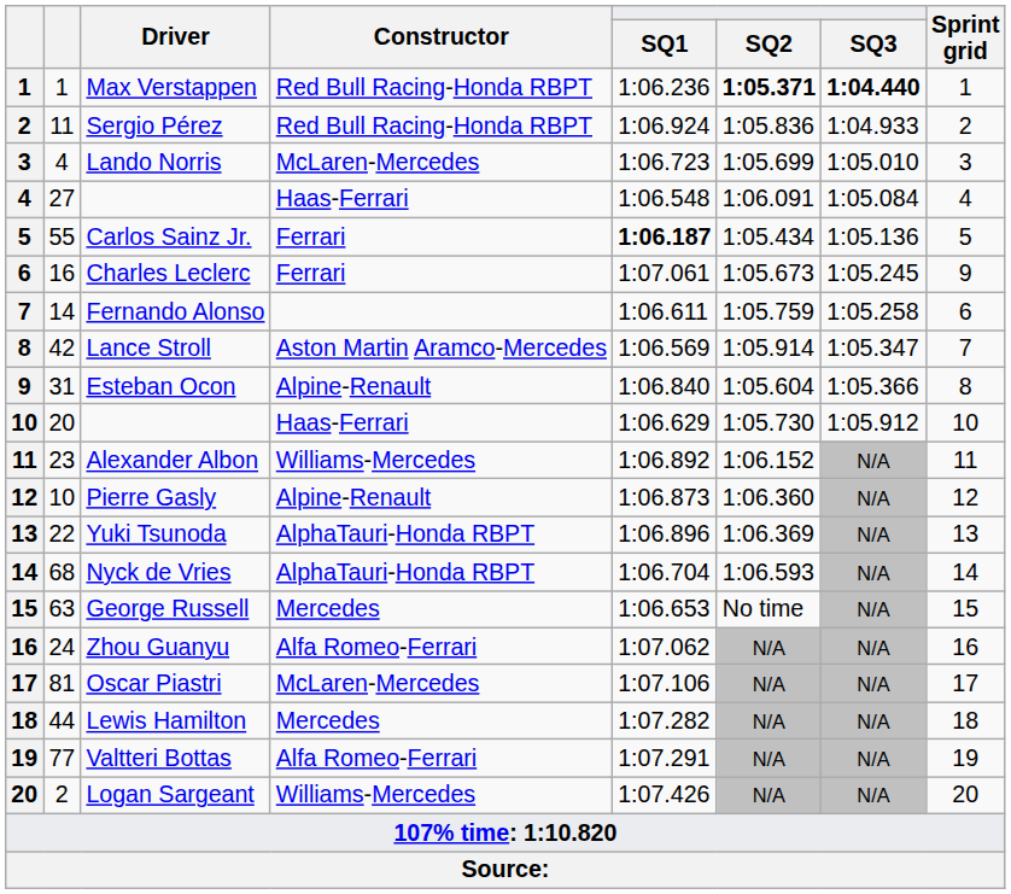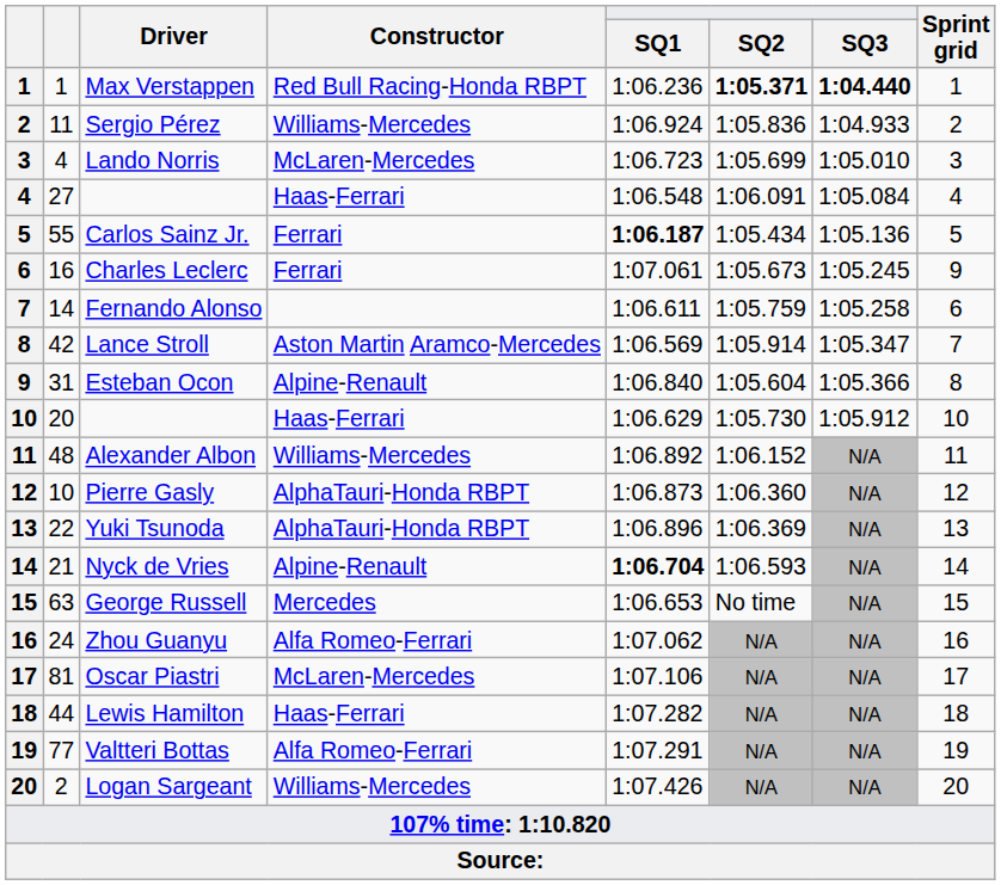 <table class="wikitable sortable" style="font-size: 85%;">
 <tr>
 <th rowspan="2"></th>
 <th rowspan="2"></th>
 <th rowspan="2">Driver</th>
 <th rowspan="2">Constructor</th>
 <th colspan="3" style="background:#eaecf0; text-align:center;"></th>
 <th rowspan="2">Sprint<br>grid</th>
 </tr>
 <tr>
 <th scope="col">SQ1</th>
 <th scope="col">SQ2</th>
 <th scope="col">SQ3</th>
 </tr>
 <tr>
 <th scope="row">1</th>
 <td align="center">1</td>
 <td data-sort-value="ver"> <a href='#'>Max Verstappen</a></td>
 <td><a href='#'>Red Bull Racing</a>-<a href='#'>Honda RBPT</a></td>
 <td>1:06.236</td>
 <td><strong>1:05.371</strong></td>
 <td><strong>1:04.440</strong></td>
 <td align="center">1</td>
 </tr>
 <tr>
 <th scope="row">2</th>
 <td align="center">11</td>
 <td data-sort-value="per"> <a href='#'>Sergio Pérez</a></td>
-<td><a href='#'>Red Bull Racing</a>-<a href='#'>Honda RBPT</a></td>
+<td><a href='#'>Williams</a>-<a href='#'>Mercedes</a></td>
 <td>1:06.924</td>
 <td>1:05.836</td>
 <td>1:04.933</td>
 <td align="center">2</td>
 </tr>
 <tr>
 <th scope="row">3</th>
 <td align="center">4</td>
 <td data-sort-value="nor"> <a href='#'>Lando Norris</a></td>
 <td><a href='#'>McLaren</a>-<a href='#'>Mercedes</a></td>
 <td>1:06.723</td>
 <td>1:05.699</td>
 <td>1:05.010</td>
 <td align="center">3</td>
 </tr>
 <tr>
 <th scope="row">4</th>
 <td align="center">27</td>
 <td data-sort-value="hul"></td>
 <td><a href='#'>Haas</a>-<a href='#'>Ferrari</a></td>
 <td>1:06.548</td>
 <td>1:06.091</td>
 <td>1:05.084</td>
 <td align="center">4</td>
 </tr>
 <tr>
 <th scope="row">5</th>
 <td align="center">55</td>
 <td data-sort-value="sai"> <a href='#'>Carlos Sainz Jr.</a></td>
 <td><a href='#'>Ferrari</a></td>
 <td><strong>1:06.187</strong></td>
 <td>1:05.434</td>
 <td>1:05.136</td>
 <td align="center">5</td>
 </tr>
 <tr>
 <th scope="row">6</th>
 <td align="center">16</td>
 <td data-sort-value="lec"> <a href='#'>Charles Leclerc</a></td>
 <td><a href='#'>Ferrari</a></td>
 <td>1:07.061</td>
 <td>1:05.673</td>
 <td>1:05.245</td>
 <td align="center" data-sort-value="9">9</td>
 </tr>
 <tr>
 <th scope="row">7</th>
 <td align="center">14</td>
 <td data-sort-value="alo"> <a href='#'>Fernando Alonso</a></td>
 <td></td>
 <td>1:06.611</td>
 <td>1:05.759</td>
 <td>1:05.258</td>
 <td align="center">6</td>
 </tr>
 <tr>
 <th scope="row">8</th>
 <td align="center">42</td>
 <td data-sort-value="str"> <a href='#'>Lance Stroll</a></td>
 <td><a href='#'>Aston Martin</a> <a href='#'>Aramco</a>-<a href='#'>Mercedes</a></td>
 <td>1:06.569</td>
 <td>1:05.914</td>
 <td>1:05.347</td>
 <td align="center">7</td>
 </tr>
 <tr>
 <th scope="row">9</th>
 <td align="center">31</td>
 <td data-sort-value="oco"> <a href='#'>Esteban Ocon</a></td>
 <td><a href='#'>Alpine</a>-<a href='#'>Renault</a></td>
 <td>1:06.840</td>
 <td>1:05.604</td>
 <td>1:05.366</td>
 <td align="center">8</td>
 </tr>
 <tr>
 <th scope="row">10</th>
 <td align="center">20</td>
 <td data-sort-value="mag"></td>
 <td><a href='#'>Haas</a>-<a href='#'>Ferrari</a></td>
 <td>1:06.629</td>
 <td>1:05.730</td>
 <td>1:05.912</td>
 <td align="center">10</td>
 </tr>
 <tr>
 <th scope="row">11</th>
-<td align="center">23</td>
+<td align="center">48</td>
 <td data-sort-value="alb"> <a href='#'>Alexander Albon</a></td>
 <td><a href='#'>Williams</a>-<a href='#'>Mercedes</a></td>
 <td>1:06.892</td>
 <td>1:06.152</td>
 <td data-sort-value="11" align="center" style="background: silver"><small>N/A</small></td>
 <td align="center">11</td>
 </tr>
 <tr>
 <th scope="row">12</th>
 <td align="center">10</td>
 <td data-sort-value="gas"> <a href='#'>Pierre Gasly</a></td>
-<td><a href='#'>Alpine</a>-<a href='#'>Renault</a></td>
+<td><a href='#'>AlphaTauri</a>-<a href='#'>Honda RBPT</a></td>
 <td>1:06.873</td>
 <td>1:06.360</td>
 <td data-sort-value="12" align="center" style="background: silver"><small>N/A</small></td>
 <td align="center">12</td>
 </tr>
 <tr>
 <th scope="row">13</th>
 <td align="center">22</td>
 <td data-sort-value="tsu"> <a href='#'>Yuki Tsunoda</a></td>
 <td><a href='#'>AlphaTauri</a>-<a href='#'>Honda RBPT</a></td>
 <td>1:06.896</td>
 <td>1:06.369</td>
 <td data-sort-value="13" align="center" style="background: silver"><small>N/A</small></td>
 <td align="center">13</td>
 </tr>
 <tr>
 <th scope="row">14</th>
-<td align="center">68</td>
+<td align="center">21</td>
 <td data-sort-value="dev"> <a href='#'>Nyck de Vries</a></td>
-<td><a href='#'>AlphaTauri</a>-<a href='#'>Honda RBPT</a></td>
-<td>1:06.704</td>
+<td><a href='#'>Alpine</a>-<a href='#'>Renault</a></td>
+<td><strong>1:06.704</strong></td>
 <td>1:06.593</td>
 <td data-sort-value="14" align="center" style="background: silver"><small>N/A</small></td>
 <td align="center">14</td>
 </tr>
 <tr>
 <th scope="row">15</th>
 <td align="center">63</td>
 <td data-sort-value="rus"> <a href='#'>George Russell</a></td>
 <td><a href='#'>Mercedes</a></td>
 <td>1:06.653</td>
 <td data-sort-value="15">No time</td>
 <td data-sort-value="15" align="center" style="background: silver"><small>N/A</small></td>
 <td align="center">15</td>
 </tr>
 <tr>
 <th scope="row">16</th>
 <td align="center">24</td>
 <td data-sort-value="zho"> <a href='#'>Zhou Guanyu</a></td>
 <td><a href='#'>Alfa Romeo</a>-<a href='#'>Ferrari</a></td>
 <td>1:07.062</td>
 <td data-sort-value="16" align="center" style="background: silver"><small>N/A</small></td>
 <td data-sort-value="16" align="center" style="background: silver"><small>N/A</small></td>
 <td align="center">16</td>
 </tr>
 <tr>
 <th scope="row">17</th>
 <td align="center">81</td>
 <td data-sort-value="pia"> <a href='#'>Oscar Piastri</a></td>
 <td><a href='#'>McLaren</a>-<a href='#'>Mercedes</a></td>
 <td>1:07.106</td>
 <td data-sort-value="17" align="center" style="background: silver"><small>N/A</small></td>
 <td data-sort-value="17" align="center" style="background: silver"><small>N/A</small></td>
 <td align="center">17</td>
 </tr>
 <tr>
 <th scope="row">18</th>
 <td align="center">44</td>
 <td data-sort-value="ham"> <a href='#'>Lewis Hamilton</a></td>
-<td><a href='#'>Mercedes</a></td>
+<td><a href='#'>Haas</a>-<a href='#'>Ferrari</a></td>
 <td>1:07.282</td>
 <td data-sort-value="18" align="center" style="background: silver"><small>N/A</small></td>
 <td data-sort-value="18" align="center" style="background: silver"><small>N/A</small></td>
 <td align="center">18</td>
 </tr>
 <tr>
 <th scope="row">19</th>
 <td align="center">77</td>
 <td data-sort-value="bot"> <a href='#'>Valtteri Bottas</a></td>
 <td><a href='#'>Alfa Romeo</a>-<a href='#'>Ferrari</a></td>
 <td>1:07.291</td>
 <td data-sort-value="19" align="center" style="background: silver"><small>N/A</small></td>
 <td data-sort-value="19" align="center" style="background: silver"><small>N/A</small></td>
 <td align="center">19</td>
 </tr>
 <tr>
 <th scope="row">20</th>
 <td align="center">2</td>
 <td data-sort-value="sar"> <a href='#'>Logan Sargeant</a></td>
 <td><a href='#'>Williams</a>-<a href='#'>Mercedes</a></td>
 <td>1:07.426</td>
 <td data-sort-value="20" align="center" style="background: silver"><small>N/A</small></td>
 <td data-sort-value="20" align="center" style="background: silver"><small>N/A</small></td>
 <td align="center">20</td>
 </tr>
 <tr class="sortbottom">
 <td colspan="8" style="background-color:#eaecf0;text-align:center"><strong><a href='#'>107% time</a>: 1:10.820</strong></td>
 </tr>
 <tr>
 <th colspan="8">Source:</th>
 </tr>
 </table>
